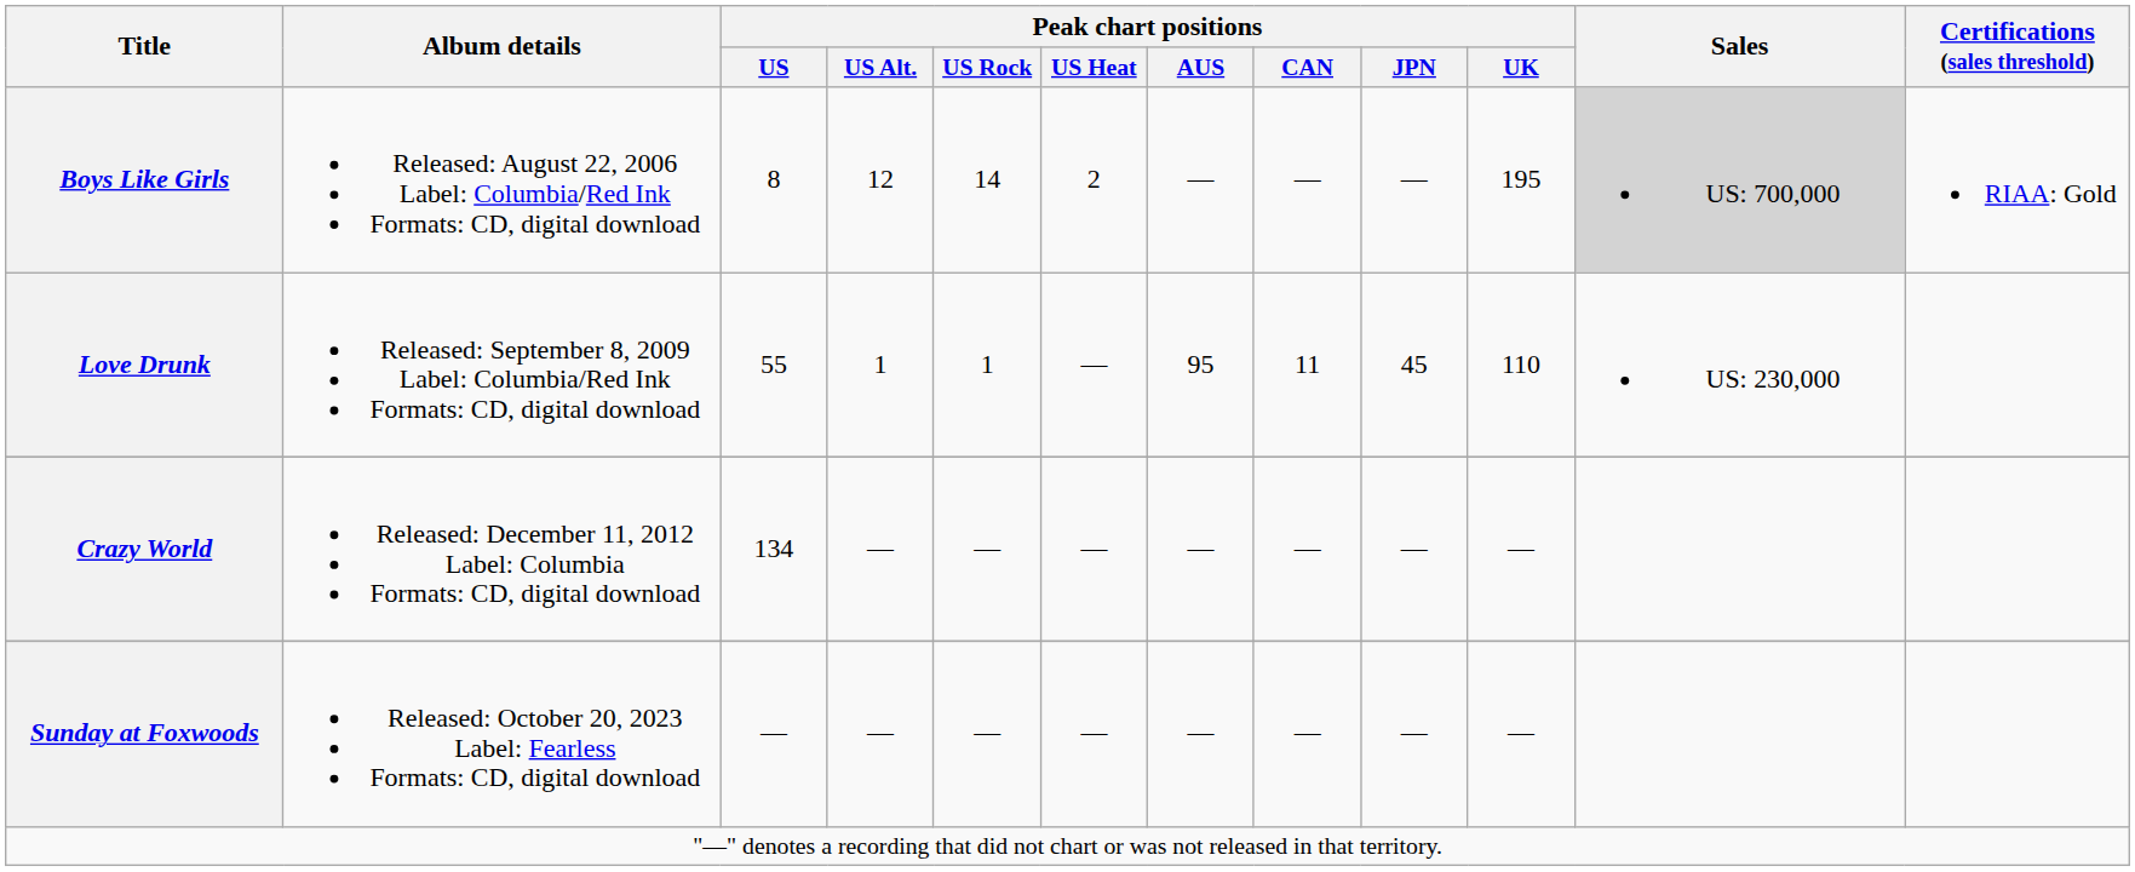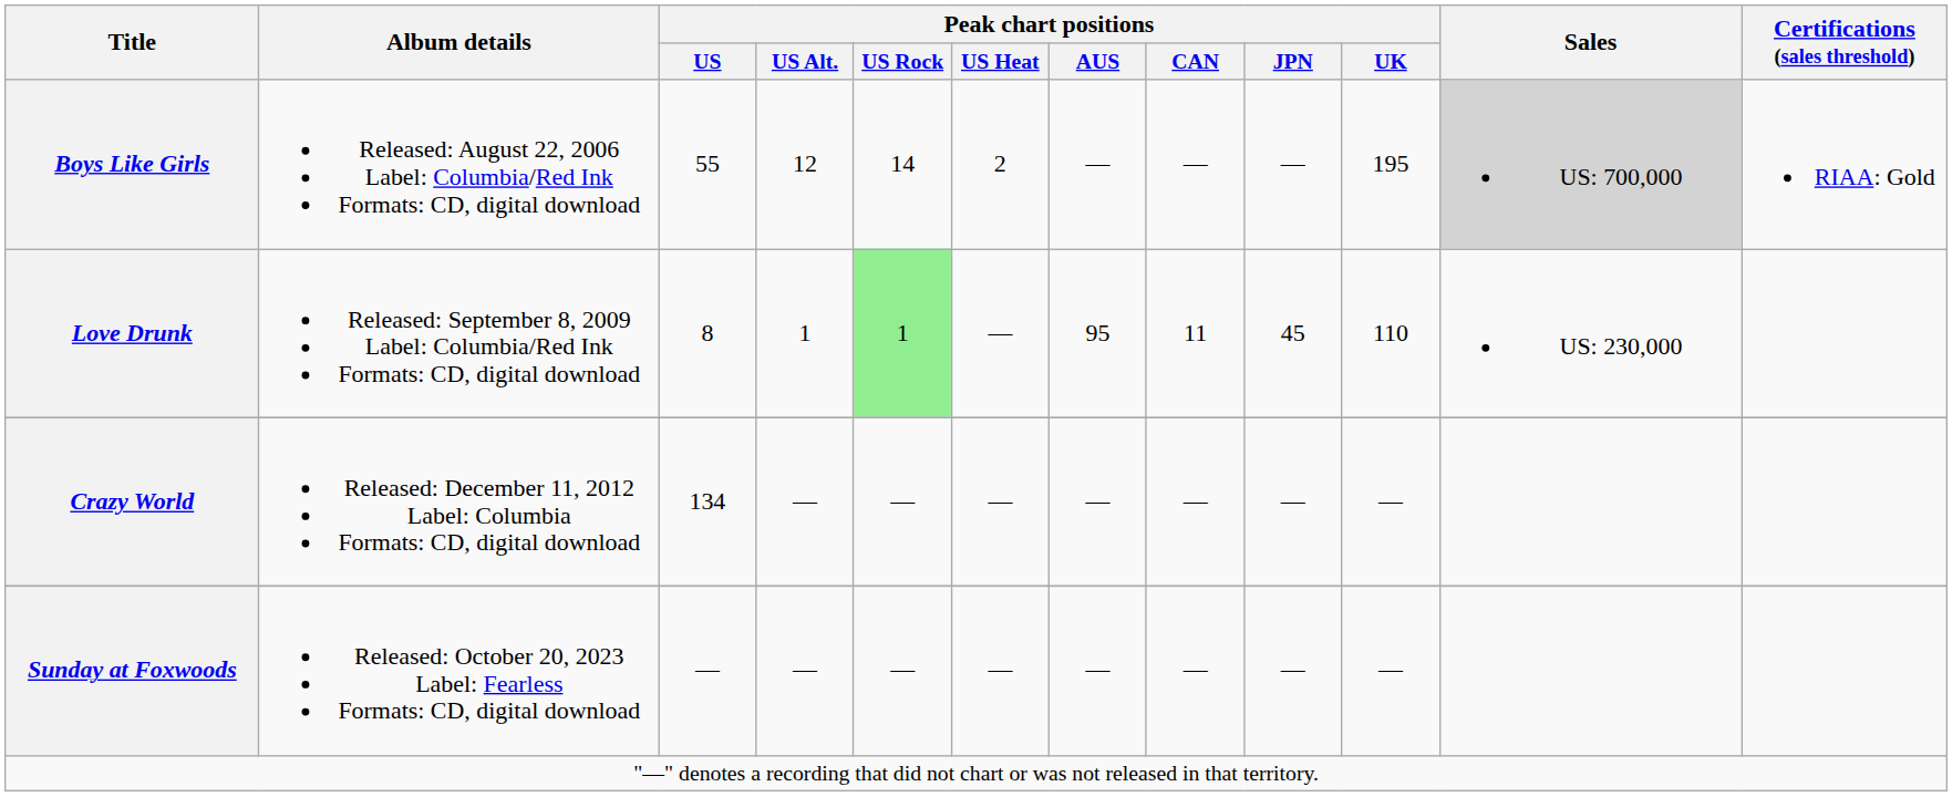 <table class="wikitable plainrowheaders" style="text-align:center;">
 <tr>
 <th scope="col" rowspan="2" style="width:10em;">Title</th>
 <th scope="col" rowspan="2" style="width:16em;">Album details</th>
 <th scope="col" colspan="8">Peak chart positions</th>
 <th scope="col" rowspan="2" style="width:12em;">Sales</th>
 <th scope="col" rowspan="2" style="width:8em;"><a href='#'>Certifications</a><br><small>(<a href='#'>sales threshold</a>)</small></th>
 </tr>
 <tr>
 <th scope="col" style="width:4em;font-size:90%;"><a href='#'>US</a><br></th>
 <th scope="col" style="width:4em;font-size:90%;"><a href='#'>US Alt.</a><br></th>
 <th scope="col" style="width:4em;font-size:90%;"><a href='#'>US Rock</a><br></th>
 <th scope="col" style="width:4em;font-size:90%;"><a href='#'>US Heat</a><br></th>
 <th scope="col" style="width:4em;font-size:90%;"><a href='#'>AUS</a><br></th>
 <th scope="col" style="width:4em;font-size:90%;"><a href='#'>CAN</a><br></th>
 <th scope="col" style="width:4em;font-size:90%;"><a href='#'>JPN</a><br></th>
 <th scope="col" style="width:4em;font-size:90%;"><a href='#'>UK</a><br></th>
 </tr>
 <tr>
 <th scope="row"><em><a href='#'>Boys Like Girls</a></em></th>
 <td><br><ul><li>Released: August 22, 2006</li><li>Label: <a href='#'>Columbia</a>/<a href='#'>Red Ink</a></li><li>Formats: CD, digital download</li></ul></td>
-<td>8</td>
+<td>55</td>
 <td>12</td>
 <td>14</td>
 <td>2</td>
 <td>—</td>
 <td>—</td>
 <td>—</td>
 <td>195</td>
 <td style="background: lightgrey;"><br><ul><li>US: 700,000</li></ul></td>
 <td><br><ul><li><a href='#'>RIAA</a>: Gold</li></ul></td>
 </tr>
 <tr>
 <th scope="row"><em><a href='#'>Love Drunk</a></em></th>
 <td><br><ul><li>Released: September 8, 2009</li><li>Label: Columbia/Red Ink</li><li>Formats: CD, digital download</li></ul></td>
-<td>55</td>
+<td>8</td>
 <td>1</td>
-<td>1</td>
+<td style="background: lightgreen;">1</td>
 <td>—</td>
 <td>95</td>
 <td>11</td>
 <td>45</td>
 <td>110</td>
 <td><br><ul><li>US: 230,000</li></ul></td>
 <td></td>
 </tr>
 <tr>
 </tr>
 <tr>
 <th scope="row"><em><a href='#'>Crazy World</a></em></th>
 <td><br><ul><li>Released: December 11, 2012</li><li>Label: Columbia</li><li>Formats: CD, digital download</li></ul></td>
 <td>134</td>
 <td>—</td>
 <td>—</td>
 <td>—</td>
 <td>—</td>
 <td>—</td>
 <td>—</td>
 <td>—</td>
 <td></td>
 <td></td>
 </tr>
 <tr>
 </tr>
 <tr>
 <th scope="row"><em><a href='#'>Sunday at Foxwoods</a></em></th>
 <td><br><ul><li>Released: October 20, 2023</li><li>Label: <a href='#'>Fearless</a></li><li>Formats: CD, digital download</li></ul></td>
 <td>—</td>
 <td>—</td>
 <td>—</td>
 <td>—</td>
 <td>—</td>
 <td>—</td>
 <td>—</td>
 <td>—</td>
 <td></td>
 <td></td>
 </tr>
 <tr>
 <td colspan="15" style="font-size:90%">"—" denotes a recording that did not chart or was not released in that territory.</td>
 </tr>
 </table>
